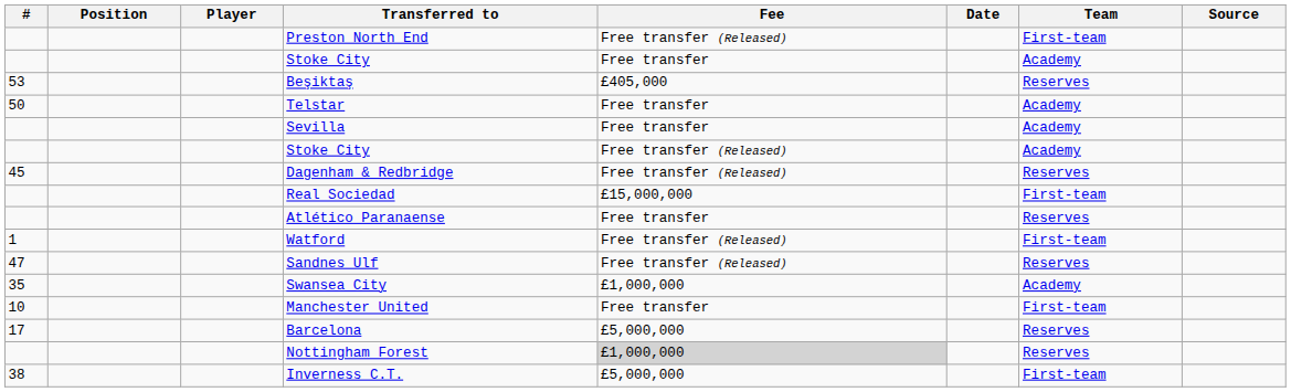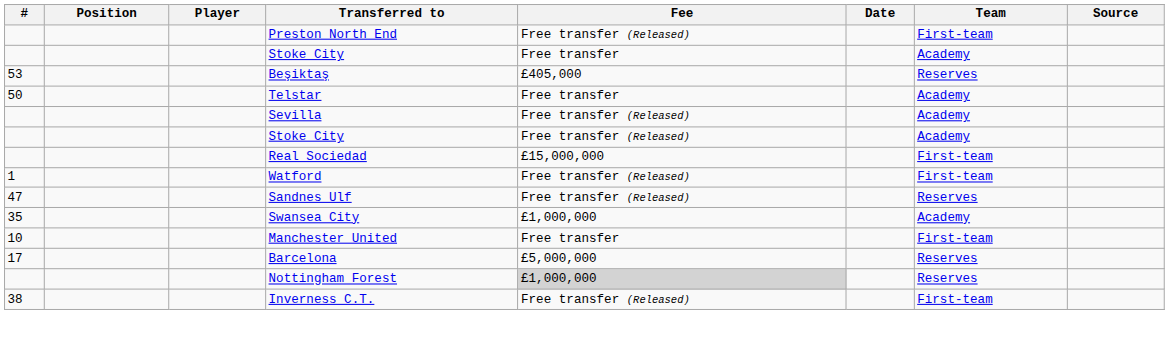 <table class="wikitable sortable" style="width:90%; text-align:center; font-size:95%; text-align:left;">
 <tr>
 <th>#</th>
 <th>Position</th>
 <th>Player</th>
 <th>Transferred to</th>
 <th>Fee</th>
 <th>Date</th>
 <th>Team</th>
 <th>Source</th>
 </tr>
 <tr>
 <td></td>
 <td></td>
 <td></td>
 <td> <a href='#'>Preston North End</a></td>
 <td>Free transfer <small><em>(Released)</em></small></td>
 <td></td>
 <td><a href='#'>First-team</a></td>
 <td></td>
 </tr>
 <tr>
 <td></td>
 <td></td>
 <td></td>
 <td> <a href='#'>Stoke City</a></td>
 <td>Free transfer</td>
 <td></td>
 <td><a href='#'>Academy</a></td>
 <td></td>
 </tr>
 <tr>
 <td>53</td>
 <td></td>
 <td></td>
 <td> <a href='#'>Beşiktaş</a></td>
 <td>£405,000</td>
 <td></td>
 <td><a href='#'>Reserves</a></td>
 <td></td>
 </tr>
 <tr>
 <td>50</td>
 <td></td>
 <td></td>
 <td> <a href='#'>Telstar</a></td>
 <td>Free transfer</td>
 <td></td>
 <td><a href='#'>Academy</a></td>
 <td></td>
 </tr>
 <tr>
 <td></td>
 <td></td>
 <td></td>
 <td> <a href='#'>Sevilla</a></td>
-<td>Free transfer</td>
+<td>Free transfer <small><em>(Released)</em></small></td>
 <td></td>
 <td><a href='#'>Academy</a></td>
 <td></td>
 </tr>
 <tr>
 <td></td>
 <td></td>
 <td></td>
 <td> <a href='#'>Stoke City</a></td>
 <td>Free transfer <small><em>(Released)</em></small></td>
 <td></td>
 <td><a href='#'>Academy</a></td>
 <td></td>
 </tr>
 <tr>
-<td>45</td>
-<td></td>
-<td></td>
-<td> <a href='#'>Dagenham & Redbridge</a></td>
-<td>Free transfer <small><em>(Released)</em></small></td>
-<td></td>
-<td><a href='#'>Reserves</a></td>
-<td></td>
-</tr>
-<tr>
 <td></td>
 <td></td>
 <td></td>
 <td> <a href='#'>Real Sociedad</a></td>
 <td>£15,000,000</td>
 <td></td>
 <td><a href='#'>First-team</a></td>
-<td></td>
-</tr>
-<tr>
-<td></td>
-<td></td>
-<td></td>
-<td> <a href='#'>Atlético Paranaense</a></td>
-<td>Free transfer</td>
-<td></td>
-<td><a href='#'>Reserves</a></td>
 <td></td>
 </tr>
 <tr>
 <td>1</td>
 <td></td>
 <td></td>
 <td> <a href='#'>Watford</a></td>
 <td>Free transfer <small><em>(Released)</em></small></td>
 <td></td>
 <td><a href='#'>First-team</a></td>
 <td></td>
 </tr>
 <tr>
 <td>47</td>
 <td></td>
 <td></td>
 <td> <a href='#'>Sandnes Ulf</a></td>
 <td>Free transfer <small><em>(Released)</em></small></td>
 <td></td>
 <td><a href='#'>Reserves</a></td>
 <td></td>
 </tr>
 <tr>
 <td>35</td>
 <td></td>
 <td></td>
 <td> <a href='#'>Swansea City</a></td>
 <td>£1,000,000</td>
 <td></td>
 <td><a href='#'>Academy</a></td>
 <td></td>
 </tr>
 <tr>
 <td>10</td>
 <td></td>
 <td></td>
 <td> <a href='#'>Manchester United</a></td>
 <td>Free transfer</td>
 <td></td>
 <td><a href='#'>First-team</a></td>
 <td></td>
 </tr>
 <tr>
 <td>17</td>
 <td></td>
 <td></td>
 <td> <a href='#'>Barcelona</a></td>
 <td>£5,000,000</td>
 <td></td>
 <td><a href='#'>Reserves</a></td>
 <td></td>
 </tr>
 <tr>
 <td></td>
 <td></td>
 <td></td>
 <td> <a href='#'>Nottingham Forest</a></td>
 <td style="background: lightgrey;">£1,000,000</td>
 <td></td>
 <td><a href='#'>Reserves</a></td>
 <td></td>
 </tr>
 <tr>
 <td>38</td>
 <td></td>
 <td></td>
 <td> <a href='#'>Inverness C.T.</a></td>
-<td>£5,000,000</td>
+<td>Free transfer <small><em>(Released)</em></small></td>
 <td></td>
 <td><a href='#'>First-team</a></td>
 <td></td>
 </tr>
 </table>
